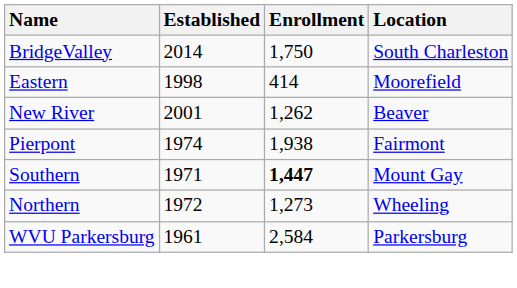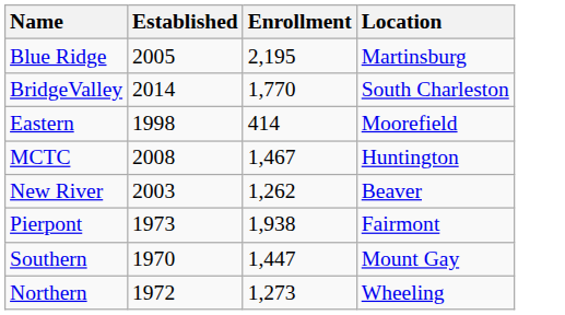 <table class="wikitable sortable floatright">
 <tr>
 <th style="text-align: left;" scope="col">Name</th>
 <th style="text-align: left;" scope="col">Established</th>
 <th style="text-align: left;" scope="col">Enrollment</th>
 <th style="text-align: left;" scope="col">Location</th>
 </tr>
 <tr>
+<td><a href='#'>Blue Ridge</a></td>
+<td>2005</td>
+<td>2,195</td>
+<td><a href='#'>Martinsburg</a></td>
+</tr>
+<tr>
 <td><a href='#'>BridgeValley</a></td>
 <td>2014</td>
-<td>1,750</td>
+<td>1,770</td>
 <td><a href='#'>South Charleston</a></td>
 </tr>
 <tr>
 <td><a href='#'>Eastern</a></td>
 <td>1998</td>
 <td>414</td>
 <td><a href='#'>Moorefield</a></td>
 </tr>
 <tr>
+<td><a href='#'>MCTC</a></td>
+<td>2008</td>
+<td>1,467</td>
+<td><a href='#'>Huntington</a></td>
+</tr>
+<tr>
 <td><a href='#'>New River</a></td>
-<td>2001</td>
+<td>2003</td>
 <td>1,262</td>
 <td><a href='#'>Beaver</a></td>
 </tr>
 <tr>
 <td><a href='#'>Pierpont</a></td>
-<td>1974</td>
+<td>1973</td>
 <td>1,938</td>
 <td><a href='#'>Fairmont</a></td>
 </tr>
 <tr>
 <td><a href='#'>Southern</a></td>
-<td>1971</td>
-<td><strong>1,447</strong></td>
+<td>1970</td>
+<td>1,447</td>
 <td><a href='#'>Mount Gay</a></td>
 </tr>
 <tr>
 <td><a href='#'>Northern</a></td>
 <td>1972</td>
 <td>1,273</td>
 <td><a href='#'>Wheeling</a></td>
 </tr>
-<tr>
-<td><a href='#'>WVU Parkersburg</a></td>
-<td>1961</td>
-<td>2,584</td>
-<td><a href='#'>Parkersburg</a></td>
-</tr>
 </table>
